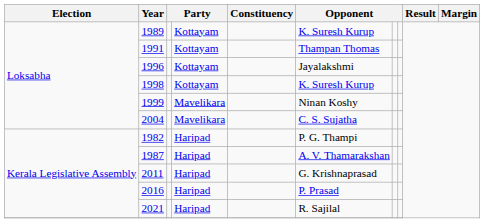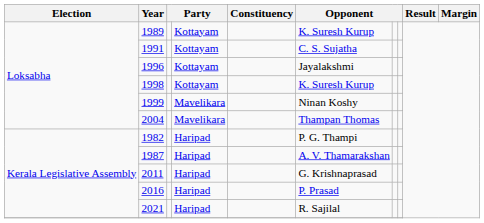 <table class="sortable wikitable">
 <tr>
 <th>Election</th>
 <th>Year</th>
 <th colspan = "2">Party</th>
 <th>Constituency</th>
 <th colspan = "3">Opponent</th>
 <th>Result</th>
 <th>Margin</th>
 </tr>
 <tr>
 <td rowspan = "6"><a href='#'>Loksabha</a></td>
 <td><a href='#'>1989</a></td>
 <td></td>
 <td><a href='#'>Kottayam</a></td>
 <td></td>
 <td><a href='#'>K. Suresh Kurup</a></td>
 <td></td>
 <td></td>
 </tr>
 <tr>
 <td><a href='#'>1991</a></td>
 <td></td>
 <td><a href='#'>Kottayam</a></td>
 <td></td>
-<td><a href='#'>Thampan Thomas</a></td>
+<td><a href='#'>C. S. Sujatha</a></td>
 <td></td>
 <td></td>
 </tr>
 <tr>
 <td><a href='#'>1996</a></td>
 <td></td>
 <td><a href='#'>Kottayam</a></td>
 <td></td>
 <td>Jayalakshmi</td>
 <td></td>
 <td></td>
 </tr>
 <tr>
 <td><a href='#'>1998</a></td>
 <td></td>
 <td><a href='#'>Kottayam</a></td>
 <td></td>
 <td><a href='#'>K. Suresh Kurup</a></td>
 <td></td>
 <td></td>
 </tr>
 <tr>
 <td><a href='#'>1999</a></td>
 <td></td>
 <td><a href='#'>Mavelikara</a></td>
 <td></td>
 <td>Ninan Koshy</td>
 <td></td>
 <td></td>
 </tr>
 <tr>
 <td><a href='#'>2004</a></td>
 <td></td>
 <td><a href='#'>Mavelikara</a></td>
 <td></td>
-<td><a href='#'>C. S. Sujatha</a></td>
+<td><a href='#'>Thampan Thomas</a></td>
 <td></td>
 <td></td>
 </tr>
 <tr>
 <td rowspan = "5"><a href='#'>Kerala Legislative Assembly</a></td>
 <td><a href='#'>1982</a></td>
 <td></td>
 <td><a href='#'>Haripad</a></td>
 <td></td>
 <td>P. G. Thampi</td>
 <td></td>
 <td></td>
 </tr>
 <tr>
 <td><a href='#'>1987</a></td>
 <td></td>
 <td><a href='#'>Haripad</a></td>
 <td></td>
 <td><a href='#'>A. V. Thamarakshan</a></td>
 <td></td>
 <td> </td>
 </tr>
 <tr>
 <td><a href='#'>2011</a></td>
 <td></td>
 <td><a href='#'>Haripad</a></td>
 <td></td>
 <td>G. Krishnaprasad</td>
 <td></td>
 <td></td>
 </tr>
 <tr>
 <td><a href='#'>2016</a></td>
 <td></td>
 <td><a href='#'>Haripad</a></td>
 <td></td>
 <td><a href='#'>P. Prasad</a></td>
 <td></td>
 <td></td>
 </tr>
 <tr>
 <td><a href='#'>2021</a></td>
 <td></td>
 <td><a href='#'>Haripad</a></td>
 <td></td>
 <td>R. Sajilal</td>
 <td></td>
 <td></td>
 </tr>
 <tr>
 </tr>
 </table>
